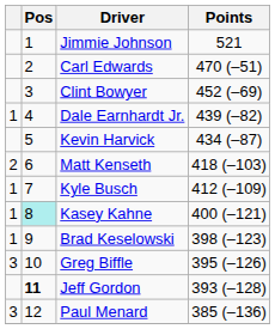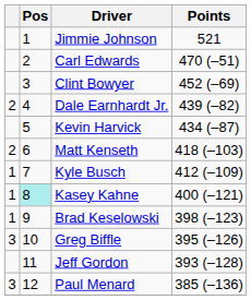 <table class="wikitable sortable" style="font-size: 95%;">
 <tr>
 <th></th>
 <th>Pos</th>
 <th>Driver</th>
 <th>Points</th>
 </tr>
 <tr>
 <td align="left"></td>
 <td>1</td>
 <td><a href='#'>Jimmie Johnson</a></td>
 <td style="text-align:center;">521</td>
 </tr>
 <tr>
 <td align="left"></td>
 <td>2</td>
 <td><a href='#'>Carl Edwards</a></td>
 <td style="text-align:center;">470 (–51)</td>
 </tr>
 <tr>
 <td align="left"></td>
 <td>3</td>
 <td><a href='#'>Clint Bowyer</a></td>
 <td style="text-align:center;">452 (–69)</td>
 </tr>
 <tr>
-<td align="left"> 1</td>
+<td align="left"> 2</td>
 <td>4</td>
 <td><a href='#'>Dale Earnhardt Jr.</a></td>
 <td style="text-align:center;">439 (–82)</td>
 </tr>
 <tr>
 <td align="left"></td>
 <td>5</td>
 <td><a href='#'>Kevin Harvick</a></td>
 <td style="text-align:center;">434 (–87)</td>
 </tr>
 <tr>
 <td align="left"> 2</td>
 <td>6</td>
 <td><a href='#'>Matt Kenseth</a></td>
 <td style="text-align:center;">418 (–103)</td>
 </tr>
 <tr>
 <td align="left"> 1</td>
 <td>7</td>
 <td><a href='#'>Kyle Busch</a></td>
 <td style="text-align:center;">412 (–109)</td>
 </tr>
 <tr>
 <td align="left"> 1</td>
 <td style="background: paleturquoise;">8</td>
 <td><a href='#'>Kasey Kahne</a></td>
 <td style="text-align:center;">400 (–121)</td>
 </tr>
 <tr>
 <td align="left"> 1</td>
 <td>9</td>
 <td><a href='#'>Brad Keselowski</a></td>
 <td style="text-align:center;">398 (–123)</td>
 </tr>
 <tr>
 <td align="left"> 3</td>
 <td>10</td>
 <td><a href='#'>Greg Biffle</a></td>
 <td style="text-align:center;">395 (–126)</td>
 </tr>
 <tr>
 <td align="left"></td>
-<td><strong>11</strong></td>
+<td>11</td>
 <td><a href='#'>Jeff Gordon</a></td>
 <td style="text-align:center;">393 (–128)</td>
 </tr>
 <tr>
 <td align="left"> 3</td>
 <td>12</td>
 <td><a href='#'>Paul Menard</a></td>
 <td style="text-align:center;">385 (–136)</td>
 </tr>
 <tr>
 </tr>
 </table>
